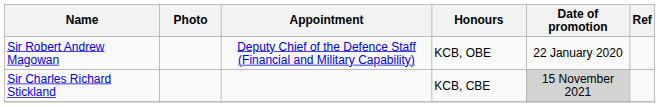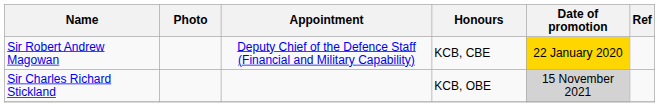 <table class="wikitable">
 <tr>
 <th width="400" align="center">Name</th>
 <th width="120" align="center">Photo</th>
 <th width="540" align="center">Appointment</th>
 <th width="200" align="center">Honours</th>
 <th width="210" align="center">Date of promotion</th>
 <th width="20" align="center">Ref</th>
 </tr>
 <tr>
 <td><a href='#'>Sir Robert Andrew Magowan</a></td>
 <td></td>
 <td align="center"><a href='#'>Deputy Chief of the Defence Staff (Financial and Military Capability)</a></td>
-<td>KCB, OBE</td>
-<td align="center">22 January 2020</td>
+<td>KCB, CBE</td>
+<td align="center" style="background: gold;">22 January 2020</td>
 <td></td>
 </tr>
 <tr>
 <td><a href='#'>Sir Charles Richard Stickland</a></td>
 <td></td>
 <td align="center"></td>
-<td>KCB, CBE</td>
+<td>KCB, OBE</td>
 <td align="center" style="background: lightgrey;">15 November 2021</td>
 <td></td>
 </tr>
 <tr>
 </tr>
 </table>
